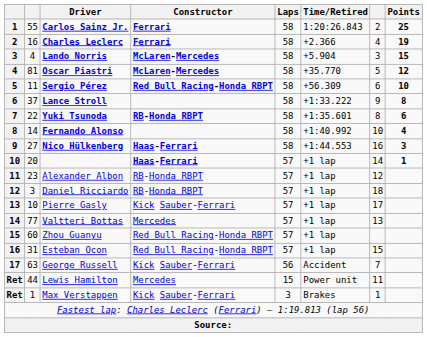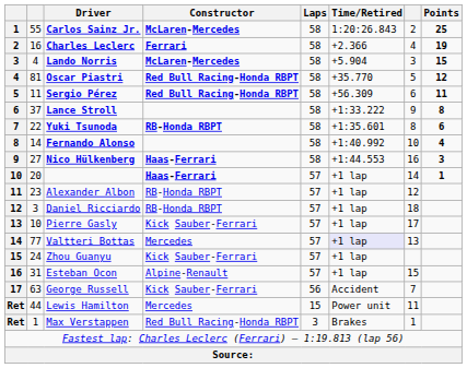 <table class="wikitable sortable" style="font-size: 85%;">
 <tr>
 <th scope="col"></th>
 <th scope="col"></th>
 <th scope="col">Driver</th>
 <th scope="col">Constructor</th>
 <th scope="col" class="unsortable">Laps</th>
 <th scope="col" class="unsortable">Time/Retired</th>
 <th scope="col"></th>
 <th scope="col">Points</th>
 </tr>
 <tr>
 <th scope="row">1</th>
 <td align="center">55</td>
 <td data-sort-value="sai"> <strong><a href='#'>Carlos Sainz Jr.</a></strong></td>
-<td><strong><a href='#'>Ferrari</a></strong></td>
+<td><strong><a href='#'>McLaren</a>-<a href='#'>Mercedes</a></strong></td>
 <td align="center">58</td>
 <td>1:20:26.843</td>
 <td align="center">2</td>
 <td align="center"><strong>25</strong></td>
 </tr>
 <tr>
 <th scope="row">2</th>
 <td align="center">16</td>
 <td data-sort-value="lec"> <strong><a href='#'>Charles Leclerc</a></strong></td>
 <td><strong><a href='#'>Ferrari</a></strong></td>
 <td align="center">58</td>
 <td>+2.366</td>
 <td align="center">4</td>
 <td align="center"><strong>19</strong></td>
 </tr>
 <tr>
 <th scope="row">3</th>
 <td align="center">4</td>
 <td data-sort-value="nor"> <strong><a href='#'>Lando Norris</a></strong></td>
 <td><strong><a href='#'>McLaren</a>-<a href='#'>Mercedes</a></strong></td>
 <td align="center">58</td>
 <td>+5.904</td>
 <td align="center">3</td>
 <td align="center"><strong>15</strong></td>
 </tr>
 <tr>
 <th scope="row">4</th>
 <td align="center">81</td>
 <td data-sort-value="pia"> <strong><a href='#'>Oscar Piastri</a></strong></td>
-<td><strong><a href='#'>McLaren</a>-<a href='#'>Mercedes</a></strong></td>
+<td><strong><a href='#'>Red Bull Racing</a>-<a href='#'>Honda RBPT</a></strong></td>
 <td align="center">58</td>
 <td>+35.770</td>
 <td align="center">5</td>
 <td align="center"><strong>12</strong></td>
 </tr>
 <tr>
 <th scope="row">5</th>
 <td align="center">11</td>
 <td data-sort-value="per"> <strong><a href='#'>Sergio Pérez</a></strong></td>
 <td><strong><a href='#'>Red Bull Racing</a>-<a href='#'>Honda RBPT</a></strong></td>
 <td align="center">58</td>
 <td>+56.309</td>
 <td align="center">6</td>
-<td align="center"><strong>10</strong></td>
+<td align="center"><strong>11</strong></td>
 </tr>
 <tr>
 <th scope="row">6</th>
 <td align="center">37</td>
 <td data-sort-value="str"> <strong><a href='#'>Lance Stroll</a></strong></td>
 <td></td>
 <td align="center">58</td>
 <td>+1:33.222</td>
 <td align="center">9</td>
 <td align="center"><strong>8</strong></td>
 </tr>
 <tr>
 <th scope="row">7</th>
 <td align="center">22</td>
 <td data-sort-value="tsu"> <strong><a href='#'>Yuki Tsunoda</a></strong></td>
 <td><strong><a href='#'>RB</a>-<a href='#'>Honda RBPT</a></strong></td>
 <td align="center">58</td>
 <td>+1:35.601</td>
 <td align="center">8</td>
 <td align="center"><strong>6</strong></td>
 </tr>
 <tr>
 <th scope="row">8</th>
 <td align="center">14</td>
 <td data-sort-value="alo"> <strong><a href='#'>Fernando Alonso</a></strong></td>
 <td></td>
 <td align="center">58</td>
 <td>+1:40.992</td>
 <td align="center">10</td>
 <td align="center"><strong>4</strong></td>
 </tr>
 <tr>
 <th scope="row">9</th>
 <td align="center">27</td>
 <td data-sort-value="hul"> <strong><a href='#'>Nico Hülkenberg</a></strong></td>
 <td><strong><a href='#'>Haas</a>-<a href='#'>Ferrari</a></strong></td>
 <td align="center">58</td>
 <td>+1:44.553</td>
 <td align="center">16</td>
 <td align="center"><strong>3</strong></td>
 </tr>
 <tr>
 <th scope="row">10</th>
 <td align="center">20</td>
 <td data-sort-value="mag"></td>
 <td><strong><a href='#'>Haas</a>-<a href='#'>Ferrari</a></strong></td>
 <td align="center">57</td>
 <td>+1 lap</td>
 <td align="center">14</td>
 <td align="center"><strong>1</strong></td>
 </tr>
 <tr>
 <th scope="row">11</th>
 <td align="center">23</td>
 <td data-sort-value="alb"> <a href='#'>Alexander Albon</a></td>
 <td><a href='#'>RB</a>-<a href='#'>Honda RBPT</a></td>
 <td align="center">57</td>
 <td>+1 lap</td>
 <td align="center">12</td>
 <td align="center"></td>
 </tr>
 <tr>
 <th scope="row">12</th>
 <td align="center">3</td>
 <td data-sort-value="ric"> <a href='#'>Daniel Ricciardo</a></td>
 <td><a href='#'>RB</a>-<a href='#'>Honda RBPT</a></td>
 <td align="center">57</td>
 <td>+1 lap</td>
 <td align="center">18</td>
 <td align="center"></td>
 </tr>
 <tr>
 <th scope="row">13</th>
 <td align="center">10</td>
 <td data-sort-value="gas"> <a href='#'>Pierre Gasly</a></td>
 <td><a href='#'>Kick</a> <a href='#'>Sauber</a>-<a href='#'>Ferrari</a></td>
 <td align="center">57</td>
 <td>+1 lap</td>
 <td align="center">17</td>
 <td align="center"></td>
 </tr>
 <tr>
 <th scope="row">14</th>
 <td align="center">77</td>
 <td data-sort-value="bot"> <a href='#'>Valtteri Bottas</a></td>
 <td><a href='#'>Mercedes</a></td>
 <td align="center">57</td>
-<td>+1 lap</td>
+<td style="background: lavender;">+1 lap</td>
 <td align="center">13</td>
 <td align="center"></td>
 </tr>
 <tr>
 <th scope="row">15</th>
-<td align="center">60</td>
+<td align="center">24</td>
 <td data-sort-value="zho"> <a href='#'>Zhou Guanyu</a></td>
-<td><a href='#'>Red Bull Racing</a>-<a href='#'>Honda RBPT</a></td>
+<td><a href='#'>Kick</a> <a href='#'>Sauber</a>-<a href='#'>Ferrari</a></td>
 <td align="center">57</td>
 <td>+1 lap</td>
 <td align="center" data-sort-value="19"></td>
 <td align="center"></td>
 </tr>
 <tr>
 <th scope="row">16</th>
 <td align="center">31</td>
 <td data-sort-value="oco"> <a href='#'>Esteban Ocon</a></td>
-<td><a href='#'>Red Bull Racing</a>-<a href='#'>Honda RBPT</a></td>
+<td><a href='#'>Alpine</a>-<a href='#'>Renault</a></td>
 <td align="center">57</td>
 <td>+1 lap</td>
 <td align="center">15</td>
 <td align="center"></td>
 </tr>
 <tr>
 <th scope="row">17</th>
 <td align="center">63</td>
 <td data-sort-value="rus"> <a href='#'>George Russell</a></td>
 <td><a href='#'>Kick</a> <a href='#'>Sauber</a>-<a href='#'>Ferrari</a></td>
 <td align="center">56</td>
 <td>Accident</td>
 <td align="center">7</td>
 <td align="center"></td>
 </tr>
 <tr>
 <th scope="row" data-sort-value="18">Ret</th>
 <td align="center">44</td>
 <td data-sort-value="ham"> <a href='#'>Lewis Hamilton</a></td>
 <td><a href='#'>Mercedes</a></td>
 <td align="center">15</td>
 <td>Power unit</td>
 <td align="center">11</td>
 <td align="center"></td>
 </tr>
 <tr>
 <th scope="row" data-sort-value="19">Ret</th>
 <td align="center">1</td>
 <td data-sort-value="ver"> <a href='#'>Max Verstappen</a></td>
-<td><a href='#'>Kick</a> <a href='#'>Sauber</a>-<a href='#'>Ferrari</a></td>
+<td><a href='#'>Red Bull Racing</a>-<a href='#'>Honda RBPT</a></td>
 <td align="center">3</td>
 <td>Brakes</td>
 <td align="center">1</td>
 <td align="center"></td>
 </tr>
 <tr class="sortbottom">
 <td colspan="8" align="center"><em><a href='#'>Fastest lap</a>:</em>  <em><a href='#'>Charles Leclerc</a> (<a href='#'>Ferrari</a>) – 1:19.813 (lap 56)</em></td>
 </tr>
 <tr>
 <th colspan="8">Source:</th>
 </tr>
 </table>
